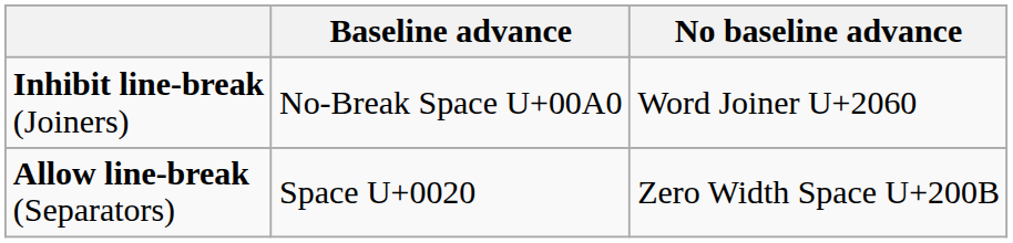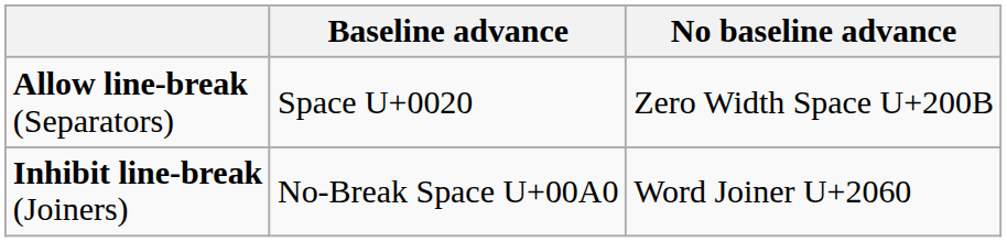 <table class="wikitable">
 <tr>
 <th></th>
 <th>Baseline advance</th>
 <th>No baseline advance</th>
 </tr>
 <tr>
+<td><strong>Allow line-break</strong> <br>(Separators)</td>
+<td>Space U+0020</td>
+<td>Zero Width Space U+200B</td>
+</tr>
+<tr>
 <td><strong>Inhibit line-break</strong><br>(Joiners)</td>
 <td>No-Break Space U+00A0</td>
 <td>Word Joiner U+2060</td>
 </tr>
-<tr>
-<td><strong>Allow line-break</strong> <br>(Separators)</td>
-<td>Space U+0020</td>
-<td>Zero Width Space U+200B</td>
-</tr>
 </table>
